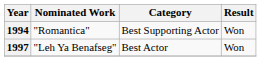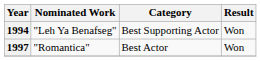 <table class="wikitable plainrowheaders sortable">
 <tr>
 <th scope="col">Year</th>
 <th scope="col">Nominated Work</th>
 <th scope="col">Category</th>
 <th scope="col">Result</th>
 </tr>
 <tr>
 <th style="text-align:center;">1994</th>
-<td>"Romantica"</td>
+<td>"Leh Ya Benafseg"</td>
 <td>Best Supporting Actor</td>
 <td>Won</td>
 </tr>
 <tr>
 <th style="text-align:center;">1997</th>
-<td>"Leh Ya Benafseg"</td>
+<td>"Romantica"</td>
 <td>Best Actor</td>
 <td>Won</td>
 </tr>
 <tr>
 </tr>
 </table>
